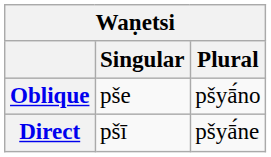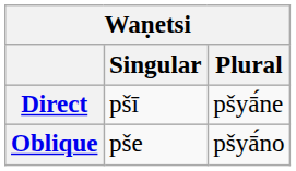 <table class="wikitable">
 <tr>
 <th colspan="3">Waṇetsi</th>
 </tr>
 <tr>
 <th></th>
 <th>Singular</th>
 <th>Plural</th>
 </tr>
 <tr>
+<th><strong><a href='#'>Direct</a></strong></th>
+<td>pšī</td>
+<td>pšyā́ne</td>
+</tr>
+<tr>
 <th><strong><a href='#'>Oblique</a></strong></th>
 <td>pše</td>
 <td>pšyā́no</td>
 </tr>
-<tr>
-<th><strong><a href='#'>Direct</a></strong></th>
-<td>pšī</td>
-<td>pšyā́ne</td>
-</tr>
 </table>
